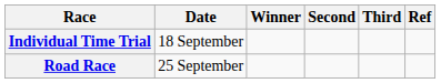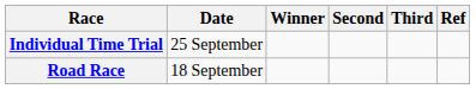 <table class="wikitable plainrowheaders">
 <tr>
 <th>Race</th>
 <th>Date</th>
 <th>Winner</th>
 <th>Second</th>
 <th>Third</th>
 <th>Ref</th>
 </tr>
 <tr>
 <th scope=row><a href='#'>Individual Time Trial</a></th>
-<td>18 September</td>
+<td>25 September</td>
 <td></td>
 <td></td>
 <td></td>
 <td></td>
 </tr>
 <tr>
 <th scope=row><a href='#'>Road Race</a></th>
-<td>25 September</td>
+<td>18 September</td>
 <td></td>
 <td></td>
 <td></td>
 <td></td>
 </tr>
 </table>
